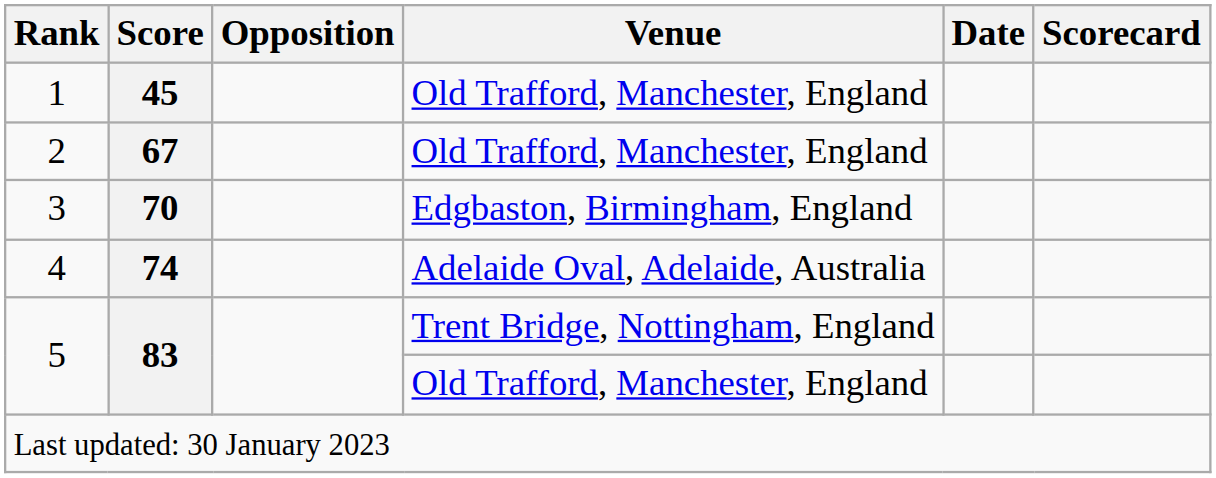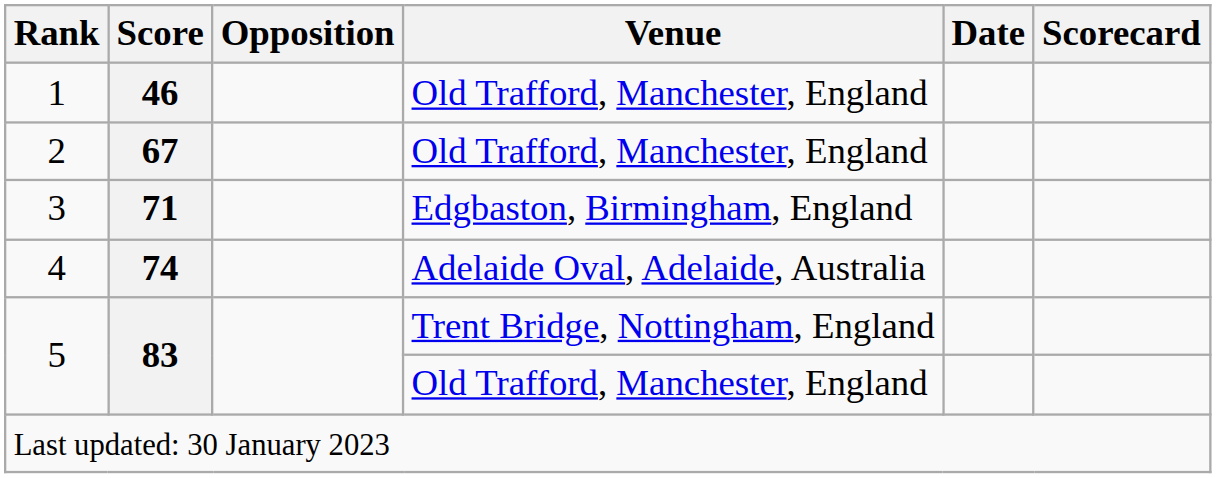 <table class="wikitable plainrowheaders sortable">
 <tr>
 <th scope=col>Rank</th>
 <th scope=col>Score</th>
 <th scope=col>Opposition</th>
 <th scope=col>Venue</th>
 <th scope=col>Date</th>
 <th scope=col>Scorecard</th>
 </tr>
 <tr>
 <td align=center>1</td>
-<th scope=row style=text-align:center;>45</th>
+<th scope=row style=text-align:center;>46</th>
 <td></td>
 <td><a href='#'>Old Trafford</a>, <a href='#'>Manchester</a>, England</td>
 <td> </td>
 <td></td>
 </tr>
 <tr>
 <td align=center>2</td>
 <th scope=row style=text-align:center;>67</th>
 <td></td>
 <td><a href='#'>Old Trafford</a>, <a href='#'>Manchester</a>, England</td>
 <td></td>
 <td></td>
 </tr>
 <tr>
 <td align=center>3</td>
-<th scope=row style=text-align:center;>70</th>
+<th scope=row style=text-align:center;>71</th>
 <td></td>
 <td><a href='#'>Edgbaston</a>, <a href='#'>Birmingham</a>, England</td>
 <td></td>
 <td></td>
 </tr>
 <tr>
 <td align=center>4</td>
 <th scope=row style=text-align:center;>74</th>
 <td></td>
 <td><a href='#'>Adelaide Oval</a>, <a href='#'>Adelaide</a>, Australia</td>
 <td> </td>
 <td></td>
 </tr>
 <tr>
 <td rowspan=2 align=center>5</td>
 <th rowspan=2 scope=row style=text-align:center;>83</th>
 <td rowspan=2></td>
 <td><a href='#'>Trent Bridge</a>, <a href='#'>Nottingham</a>, England</td>
 <td></td>
 <td></td>
 </tr>
 <tr>
 <td><a href='#'>Old Trafford</a>, <a href='#'>Manchester</a>, England</td>
 <td></td>
 <td></td>
 </tr>
 <tr class=sortbottom>
 <td colspan=6><small>Last updated: 30 January 2023</small></td>
 </tr>
 </table>
